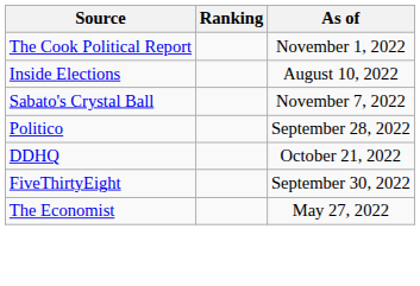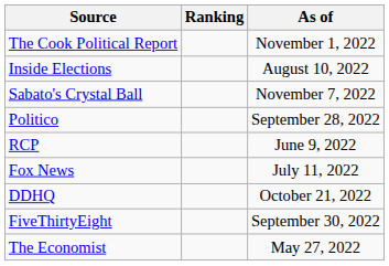 <table class="wikitable" style="text-align:center">
 <tr>
 <th>Source</th>
 <th>Ranking</th>
 <th>As of</th>
 </tr>
 <tr>
 <td align=left><a href='#'>The Cook Political Report</a></td>
 <td></td>
 <td>November 1, 2022</td>
 </tr>
 <tr>
 <td align=left><a href='#'>Inside Elections</a></td>
 <td></td>
 <td>August 10, 2022</td>
 </tr>
 <tr>
 <td align=left><a href='#'>Sabato's Crystal Ball</a></td>
 <td></td>
 <td>November 7, 2022</td>
 </tr>
 <tr>
 <td align=left><a href='#'>Politico</a></td>
 <td></td>
 <td>September 28, 2022</td>
 </tr>
 <tr>
+<td style="text-align:left;"><a href='#'>RCP</a></td>
+<td></td>
+<td>June 9, 2022</td>
+</tr>
+<tr>
+<td align=left><a href='#'>Fox News</a></td>
+<td></td>
+<td>July 11, 2022</td>
+</tr>
+<tr>
 <td align="left"><a href='#'>DDHQ</a></td>
 <td></td>
 <td>October 21, 2022</td>
 </tr>
 <tr>
 <td align="left"><a href='#'>FiveThirtyEight</a></td>
 <td></td>
 <td>September 30, 2022</td>
 </tr>
 <tr>
 <td align="left"><a href='#'>The Economist</a></td>
 <td></td>
 <td>May 27, 2022</td>
 </tr>
 </table>
